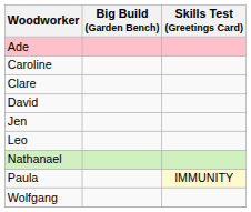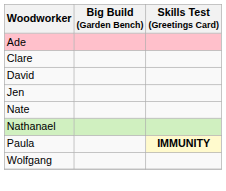 <table class="wikitable" style="text-align:center;">
 <tr>
 <th>Woodworker</th>
 <th>Big Build<br><small>(Garden Bench)</small></th>
 <th>Skills Test<br><small>(Greetings Card)</small></th>
 </tr>
 <tr style="background:Pink;">
 <td align="left">Ade</td>
-<td align="left"></td>
-<td></td>
-</tr>
-<tr>
-<td align="left">Caroline</td>
 <td align="left"></td>
 <td></td>
 </tr>
 <tr>
 <td align="left">Clare</td>
 <td align="left"></td>
 <td></td>
 </tr>
 <tr>
 <td align="left">David</td>
 <td align="left"></td>
 <td></td>
 </tr>
 <tr>
 <td align="left">Jen</td>
 <td align="left"></td>
 <td></td>
 </tr>
 <tr>
-<td align="left">Leo</td>
+<td align="left">Nate</td>
 <td align="left"></td>
 <td></td>
 </tr>
 <tr style="background:#d0f0c0;">
 <td align="left">Nathanael</td>
 <td align="left"></td>
 <td></td>
 </tr>
 <tr>
 <td align="left">Paula</td>
 <td align="left"></td>
-<td colspan="1" style="background:lemonchiffon;">IMMUNITY</td>
+<td colspan="1" style="background:lemonchiffon;"><strong>IMMUNITY</strong></td>
 </tr>
 <tr>
 <td align="left">Wolfgang</td>
 <td align="left"></td>
 <td></td>
 </tr>
 <tr>
 </tr>
 </table>
